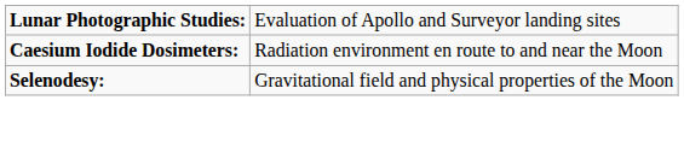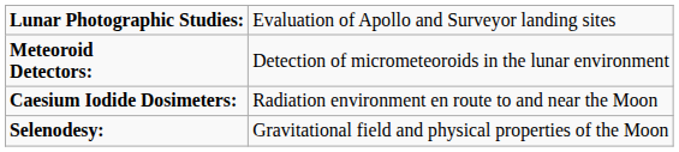 <table class="wikitable">
 <tr>
 <td><strong> Lunar Photographic Studies:</strong></td>
 <td>Evaluation of Apollo and Surveyor landing sites</td>
+</tr>
+<tr>
+<td><strong> Meteoroid<br>Detectors:</strong></td>
+<td>Detection of micrometeoroids in the lunar environment</td>
 </tr>
 <tr>
 <td><strong> Caesium Iodide Dosimeters:</strong></td>
 <td>Radiation environment en route to and near the Moon</td>
 </tr>
 <tr>
 <td><strong> Selenodesy:</strong></td>
 <td>Gravitational field and physical properties of the Moon</td>
 </tr>
 </table>
